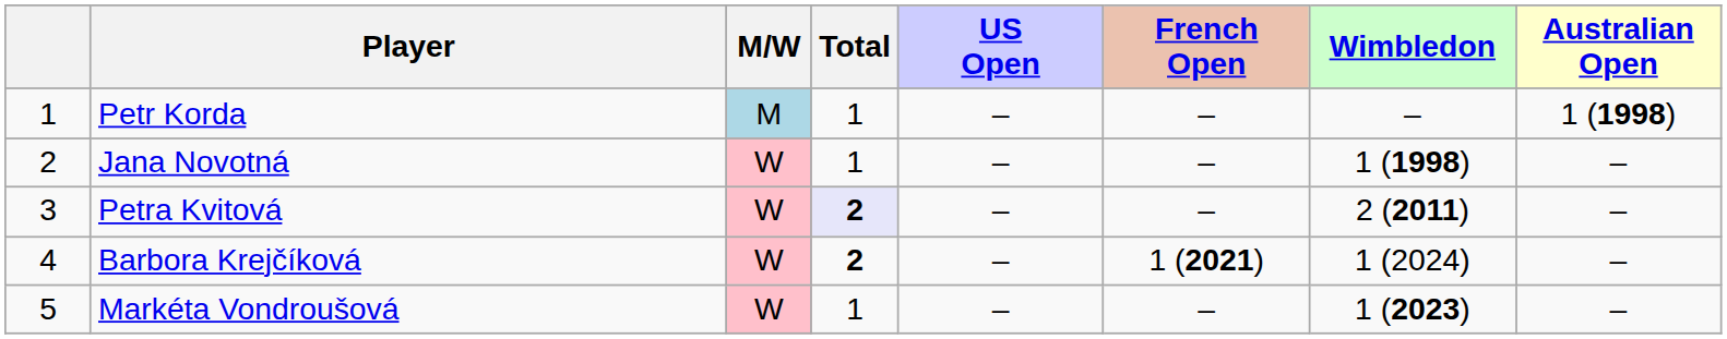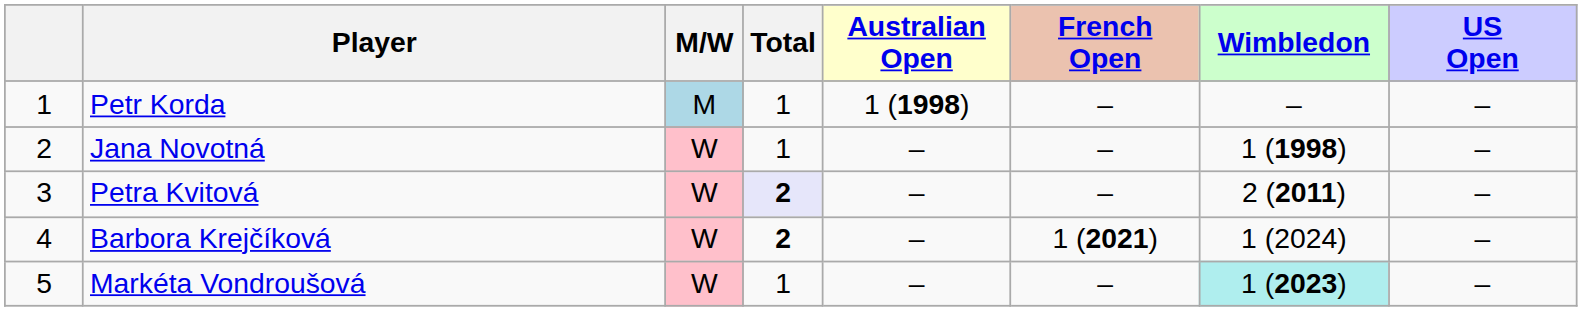 <table class="wikitable mw-datatable sortable" style="text-align:center;">
 <tr>
 <th data-sort-type="number" width="5%"></th>
 <th width="37%">Player</th>
 <th width="5%">M/W</th>
 <th data-sort-type="number" width="5%">Total</th>
-<th style="background-color:#CCCCFF;" width="12%" data-sort-type="number"><a href='#'>US<br> Open</a></th>
+<th style="background-color:#FFFFCC;" width="12%" data-sort-type="number"><a href='#'>Australian<br> Open</a></th>
 <th style="background-color:#EBC2AF;" width="12%" data-sort-type="number"><a href='#'>French<br> Open</a></th>
 <th style="background-color:#CCFFCC;" width="12%" data-sort-type="number"><a href='#'>Wimbledon</a></th>
-<th style="background-color:#FFFFCC;" width="12%" data-sort-type="number"><a href='#'>Australian<br> Open</a></th>
+<th style="background-color:#CCCCFF;" width="12%" data-sort-type="number"><a href='#'>US<br> Open</a></th>
 </tr>
 <tr>
 <td>1</td>
 <td style="text-align:left"><a href='#'>Petr Korda</a></td>
 <td style="background-color:lightblue;">M</td>
 <td>1</td>
+<td>1 (<strong>1998</strong>)</td>
 <td>–</td>
 <td>–</td>
 <td>–</td>
-<td>1 (<strong>1998</strong>)</td>
 </tr>
 <tr>
 <td>2</td>
 <td style="text-align:left"><a href='#'>Jana Novotná</a></td>
 <td style="background-color:pink;">W</td>
 <td>1</td>
 <td>–</td>
 <td>–</td>
 <td>1 (<strong>1998</strong>)</td>
 <td>–</td>
 </tr>
 <tr>
 <td>3</td>
 <td style="text-align:left"><a href='#'>Petra Kvitová</a></td>
 <td style="background-color:pink;">W</td>
 <td style="background: lavender;"><strong>2</strong></td>
 <td>–</td>
 <td>–</td>
 <td>2 (<strong>2011</strong>)</td>
 <td>–</td>
 </tr>
 <tr>
 <td>4</td>
 <td style="text-align:left"><a href='#'>Barbora Krejčíková</a></td>
 <td style="background-color:pink;">W</td>
 <td><strong>2</strong></td>
 <td>–</td>
 <td>1 (<strong>2021</strong>)</td>
 <td>1 (2024)</td>
 <td>–</td>
 </tr>
 <tr>
 <td>5</td>
 <td style="text-align:left"><a href='#'>Markéta Vondroušová</a></td>
 <td style="background-color:pink;">W</td>
 <td>1</td>
 <td>–</td>
 <td>–</td>
-<td>1 (<strong>2023</strong>)</td>
+<td style="background: paleturquoise;">1 (<strong>2023</strong>)</td>
 <td>–</td>
 </tr>
 </table>
